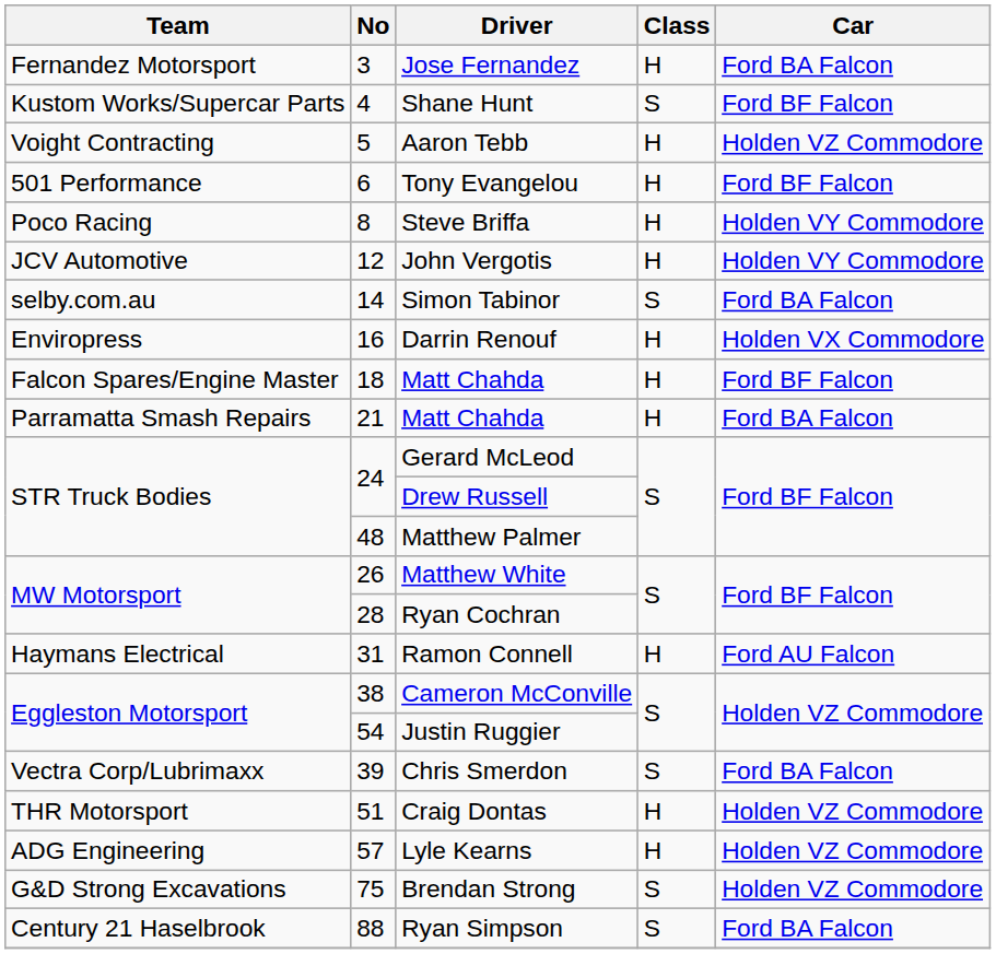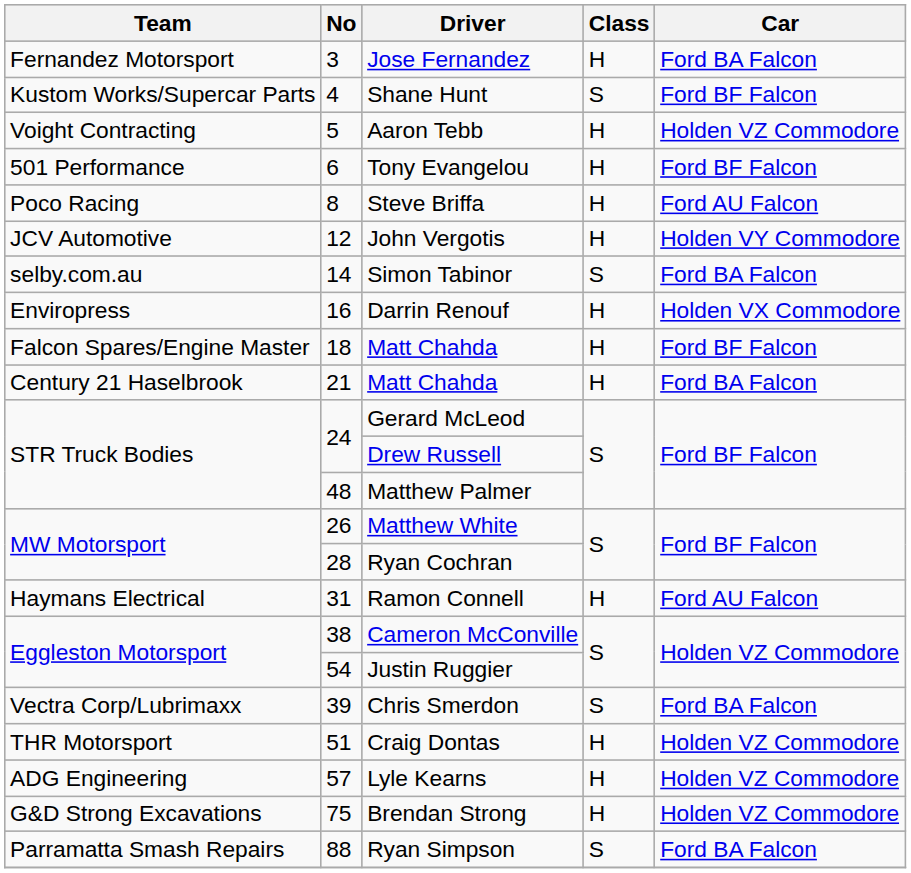 <table class="wikitable" style="font-size: 90%;">
 <tr>
 <th>Team</th>
 <th>No</th>
 <th>Driver</th>
 <th>Class</th>
 <th>Car</th>
 </tr>
 <tr>
 <td>Fernandez Motorsport</td>
 <td>3</td>
 <td><a href='#'>Jose Fernandez</a></td>
 <td>H</td>
 <td><a href='#'>Ford BA Falcon</a></td>
 </tr>
 <tr>
 <td>Kustom Works/Supercar Parts</td>
 <td>4</td>
 <td>Shane Hunt</td>
 <td>S</td>
 <td><a href='#'>Ford BF Falcon</a></td>
 </tr>
 <tr>
 <td>Voight Contracting</td>
 <td>5</td>
 <td>Aaron Tebb</td>
 <td>H</td>
 <td><a href='#'>Holden VZ Commodore</a></td>
 </tr>
 <tr>
 <td>501 Performance</td>
 <td>6</td>
 <td>Tony Evangelou</td>
 <td>H</td>
 <td><a href='#'>Ford BF Falcon</a></td>
 </tr>
 <tr>
 <td>Poco Racing</td>
 <td>8</td>
 <td>Steve Briffa</td>
 <td>H</td>
-<td><a href='#'>Holden VY Commodore</a></td>
+<td><a href='#'>Ford AU Falcon</a></td>
 </tr>
 <tr>
 <td>JCV Automotive</td>
 <td>12</td>
 <td>John Vergotis</td>
 <td>H</td>
 <td><a href='#'>Holden VY Commodore</a></td>
 </tr>
 <tr>
 <td>selby.com.au</td>
 <td>14</td>
 <td>Simon Tabinor</td>
 <td>S</td>
 <td><a href='#'>Ford BA Falcon</a></td>
 </tr>
 <tr>
 <td>Enviropress</td>
 <td>16</td>
 <td>Darrin Renouf</td>
 <td>H</td>
 <td><a href='#'>Holden VX Commodore</a></td>
 </tr>
 <tr>
 <td>Falcon Spares/Engine Master</td>
 <td>18</td>
 <td><a href='#'>Matt Chahda</a></td>
 <td>H</td>
 <td><a href='#'>Ford BF Falcon</a></td>
 </tr>
 <tr>
-<td>Parramatta Smash Repairs</td>
+<td>Century 21 Haselbrook</td>
 <td>21</td>
 <td><a href='#'>Matt Chahda</a></td>
 <td>H</td>
 <td><a href='#'>Ford BA Falcon</a></td>
 </tr>
 <tr>
 <td rowspan=3>STR Truck Bodies</td>
 <td rowspan=2>24</td>
 <td>Gerard McLeod</td>
 <td rowspan=3>S</td>
 <td rowspan=3><a href='#'>Ford BF Falcon</a></td>
 </tr>
 <tr>
 <td><a href='#'>Drew Russell</a></td>
 </tr>
 <tr>
 <td>48</td>
 <td>Matthew Palmer</td>
 </tr>
 <tr>
 <td rowspan=2><a href='#'>MW Motorsport</a></td>
 <td>26</td>
 <td><a href='#'>Matthew White</a></td>
 <td rowspan=2>S</td>
 <td rowspan=2><a href='#'>Ford BF Falcon</a></td>
 </tr>
 <tr>
 <td>28</td>
 <td>Ryan Cochran</td>
 </tr>
 <tr>
 <td>Haymans Electrical</td>
 <td>31</td>
 <td>Ramon Connell</td>
 <td>H</td>
 <td><a href='#'>Ford AU Falcon</a></td>
 </tr>
 <tr>
 <td rowspan=2><a href='#'>Eggleston Motorsport</a></td>
 <td>38</td>
 <td><a href='#'>Cameron McConville</a></td>
 <td rowspan=2>S</td>
 <td rowspan=2><a href='#'>Holden VZ Commodore</a></td>
 </tr>
 <tr>
 <td>54</td>
 <td>Justin Ruggier</td>
 </tr>
 <tr>
 <td>Vectra Corp/Lubrimaxx</td>
 <td>39</td>
 <td>Chris Smerdon</td>
 <td>S</td>
 <td><a href='#'>Ford BA Falcon</a></td>
 </tr>
 <tr>
 <td>THR Motorsport</td>
 <td>51</td>
 <td>Craig Dontas</td>
 <td>H</td>
 <td><a href='#'>Holden VZ Commodore</a></td>
 </tr>
 <tr>
 <td>ADG Engineering</td>
 <td>57</td>
 <td>Lyle Kearns</td>
 <td>H</td>
 <td><a href='#'>Holden VZ Commodore</a></td>
 </tr>
 <tr>
 <td>G&D Strong Excavations</td>
 <td>75</td>
 <td>Brendan Strong</td>
-<td>S</td>
+<td>H</td>
 <td><a href='#'>Holden VZ Commodore</a></td>
 </tr>
 <tr>
-<td>Century 21 Haselbrook</td>
+<td>Parramatta Smash Repairs</td>
 <td>88</td>
 <td>Ryan Simpson</td>
 <td>S</td>
 <td><a href='#'>Ford BA Falcon</a></td>
 </tr>
 <tr>
 </tr>
 </table>
